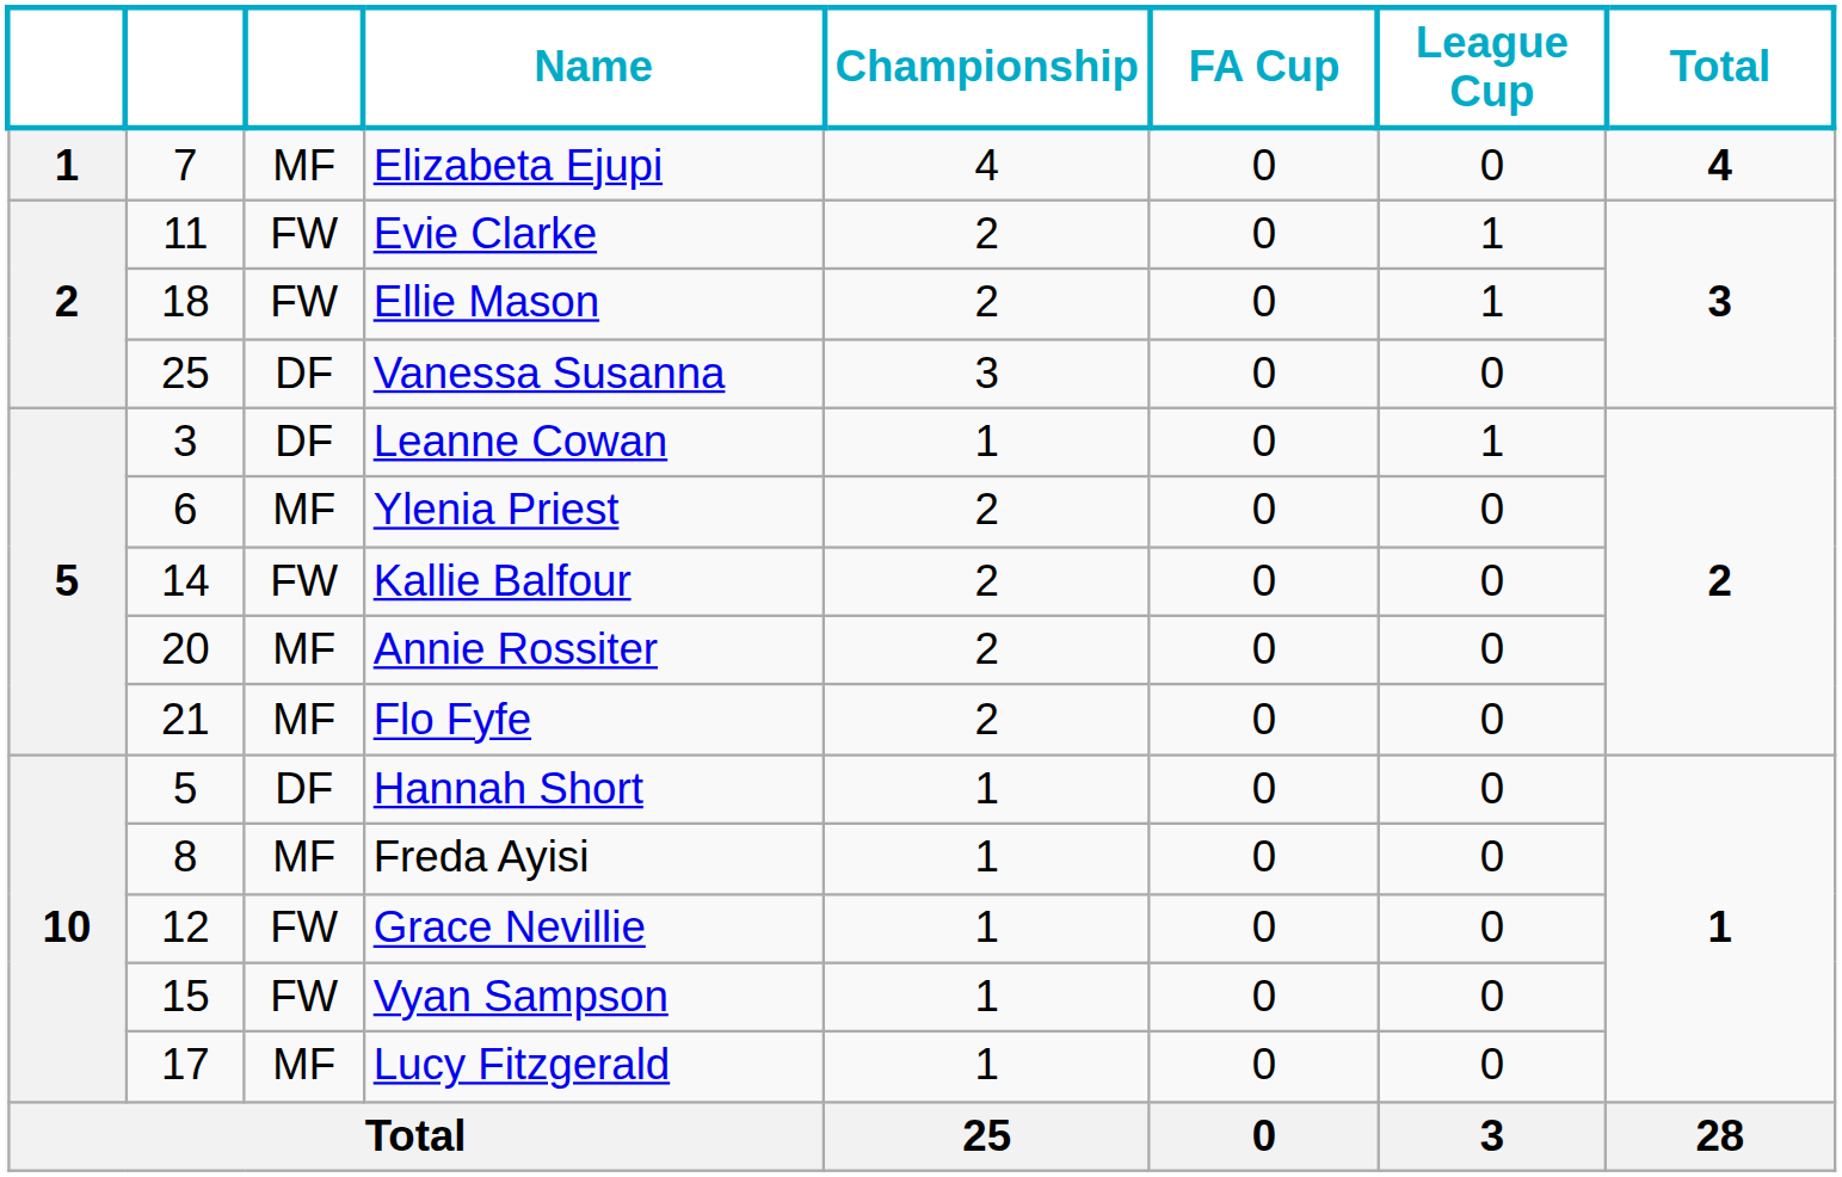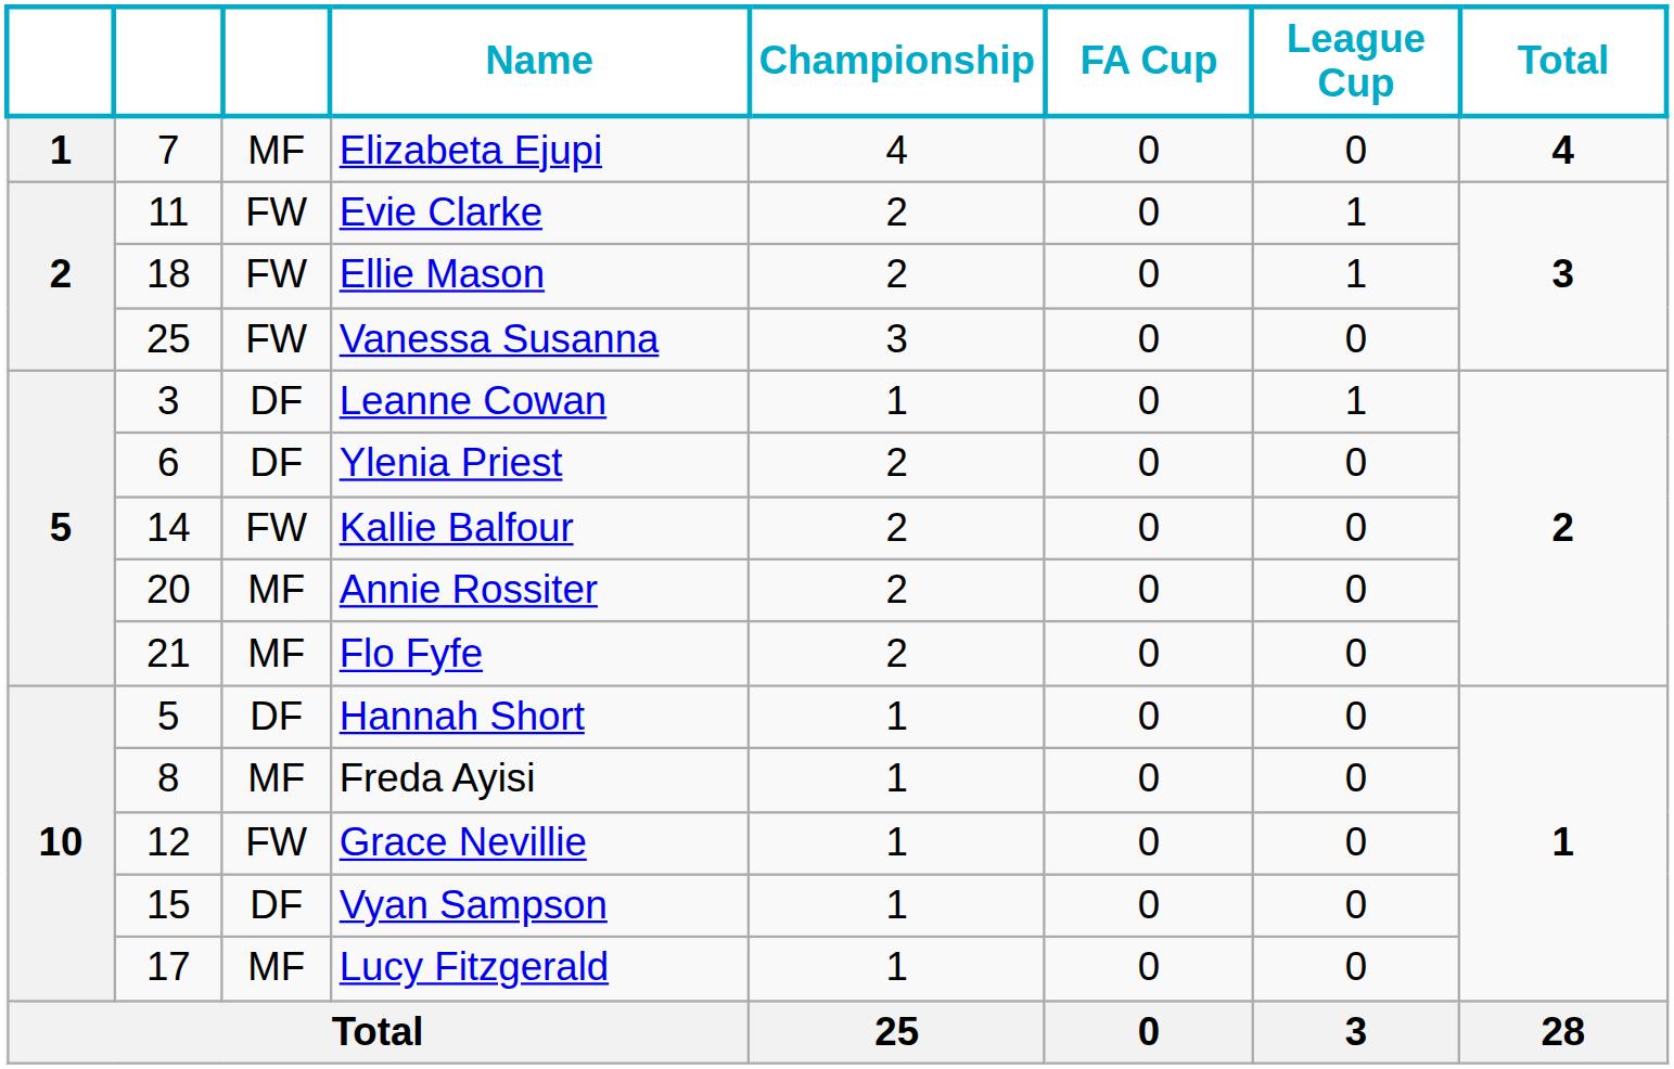 <table class="wikitable" style="text-align:center;">
 <tr>
 <th style="background:#FFFFFF; color:#00abc7;border:2px solid #00abc7; width:35px;"></th>
 <th style="background:#FFFFFF; color:#00abc7;border:2px solid #00abc7; width:35px;"></th>
 <th style="background:#FFFFFF; color:#00abc7;border:2px solid #00abc7; width:35px;"></th>
 <th style="background:#FFFFFF; color:#00abc7;border:2px solid #00abc7; width:160px;">Name</th>
 <th style="background:#FFFFFF; color:#00abc7;border:2px solid #00abc7; width:75px;">Championship</th>
 <th style="background:#FFFFFF; color:#00abc7;border:2px solid #00abc7; width:75px;">FA Cup</th>
 <th style="background:#FFFFFF; color:#00abc7;border:2px solid #00abc7; width:75px;">League Cup</th>
 <th style="background:#FFFFFF; color:#00abc7;border:2px solid #00abc7; width:75px;">Total</th>
 </tr>
 <tr>
 <th>1</th>
 <td>7</td>
 <td>MF</td>
 <td align="left"> <a href='#'>Elizabeta Ejupi</a></td>
 <td>4</td>
 <td>0</td>
 <td>0</td>
 <td><strong>4</strong></td>
 </tr>
 <tr>
 <th rowspan="3">2</th>
 <td>11</td>
 <td>FW</td>
 <td align="left"> <a href='#'>Evie Clarke</a></td>
 <td>2</td>
 <td>0</td>
 <td>1</td>
 <td rowspan="3"><strong>3</strong></td>
 </tr>
 <tr>
 <td>18</td>
 <td>FW</td>
 <td align="left"> <a href='#'>Ellie Mason</a></td>
 <td>2</td>
 <td>0</td>
 <td>1</td>
 </tr>
 <tr>
 <td>25</td>
-<td>DF</td>
+<td>FW</td>
 <td align="left"> <a href='#'>Vanessa Susanna</a></td>
 <td>3</td>
 <td>0</td>
 <td>0</td>
 </tr>
 <tr>
 <th rowspan="5">5</th>
 <td>3</td>
 <td>DF</td>
 <td align="left"> <a href='#'>Leanne Cowan</a></td>
 <td>1</td>
 <td>0</td>
 <td>1</td>
 <td rowspan="5"><strong>2</strong></td>
 </tr>
 <tr>
 <td>6</td>
-<td>MF</td>
+<td>DF</td>
 <td align="left"> <a href='#'>Ylenia Priest</a></td>
 <td>2</td>
 <td>0</td>
 <td>0</td>
 </tr>
 <tr>
 <td>14</td>
 <td>FW</td>
 <td align="left"> <a href='#'>Kallie Balfour</a></td>
 <td>2</td>
 <td>0</td>
 <td>0</td>
 </tr>
 <tr>
 <td>20</td>
 <td>MF</td>
 <td align="left"> <a href='#'>Annie Rossiter</a></td>
 <td>2</td>
 <td>0</td>
 <td>0</td>
 </tr>
 <tr>
 <td>21</td>
 <td>MF</td>
 <td align="left"> <a href='#'>Flo Fyfe</a></td>
 <td>2</td>
 <td>0</td>
 <td>0</td>
 </tr>
 <tr>
 <th rowspan="5">10</th>
 <td>5</td>
 <td>DF</td>
 <td align="left"> <a href='#'>Hannah Short</a></td>
 <td>1</td>
 <td>0</td>
 <td>0</td>
 <td rowspan="5"><strong>1</strong></td>
 </tr>
 <tr>
 <td>8</td>
 <td>MF</td>
 <td align="left"> Freda Ayisi</td>
 <td>1</td>
 <td>0</td>
 <td>0</td>
 </tr>
 <tr>
 <td>12</td>
 <td>FW</td>
 <td align="left"> <a href='#'>Grace Nevillie</a></td>
 <td>1</td>
 <td>0</td>
 <td>0</td>
 </tr>
 <tr>
 <td>15</td>
-<td>FW</td>
+<td>DF</td>
 <td align="left"> <a href='#'>Vyan Sampson</a></td>
 <td>1</td>
 <td>0</td>
 <td>0</td>
 </tr>
 <tr>
 <td>17</td>
 <td>MF</td>
 <td align="left"> <a href='#'>Lucy Fitzgerald</a></td>
 <td>1</td>
 <td>0</td>
 <td>0</td>
 </tr>
 <tr>
 <th colspan="4">Total</th>
 <th>25</th>
 <th>0</th>
 <th>3</th>
 <th>28</th>
 </tr>
 </table>
